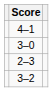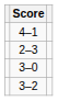 <table class=wikitable style="border:1px solid #AAAAAA;">
 <tr>
 <th></th>
 <th>Score</th>
 <th></th>
 </tr>
 <tr>
 <td><strong></strong></td>
 <td align="center">4–1</td>
 <td></td>
 </tr>
 <tr>
+<td></td>
+<td align="center">2–3</td>
+<td><strong></strong></td>
+</tr>
+<tr>
 <td><strong></strong></td>
 <td align="center">3–0</td>
 <td></td>
-</tr>
-<tr>
-<td></td>
-<td align="center">2–3</td>
-<td><strong></strong></td>
 </tr>
 <tr>
 <td><strong></strong></td>
 <td align="center">3–2</td>
 <td></td>
 </tr>
 </table>
